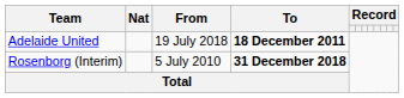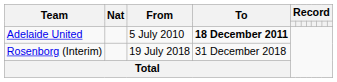 <table class="wikitable" style="text-align: center">
 <tr>
 <th rowspan="2">Team</th>
 <th rowspan="2">Nat</th>
 <th rowspan="2">From</th>
 <th rowspan="2">To</th>
 <th colspan="8">Record</th>
 </tr>
 <tr>
 <th></th>
 <th></th>
 <th></th>
 <th></th>
 <th></th>
 <th></th>
 <th></th>
 <th></th>
 </tr>
 <tr>
 <td align=left><a href='#'>Adelaide United</a></td>
 <td></td>
-<td align=left>19 July 2018</td>
+<td align=left>5 July 2010</td>
 <td align=left><strong>18 December 2011<br></strong></td>
 </tr>
 <tr>
 <td align=left><a href='#'>Rosenborg</a> (Interim)</td>
 <td></td>
-<td align=left>5 July 2010</td>
-<td align=left><strong>31 December 2018<br></strong></td>
+<td align=left>19 July 2018</td>
+<td align=left>31 December 2018<br></td>
 </tr>
 <tr>
 <th colspan="4">Total<br></th>
 </tr>
 </table>
